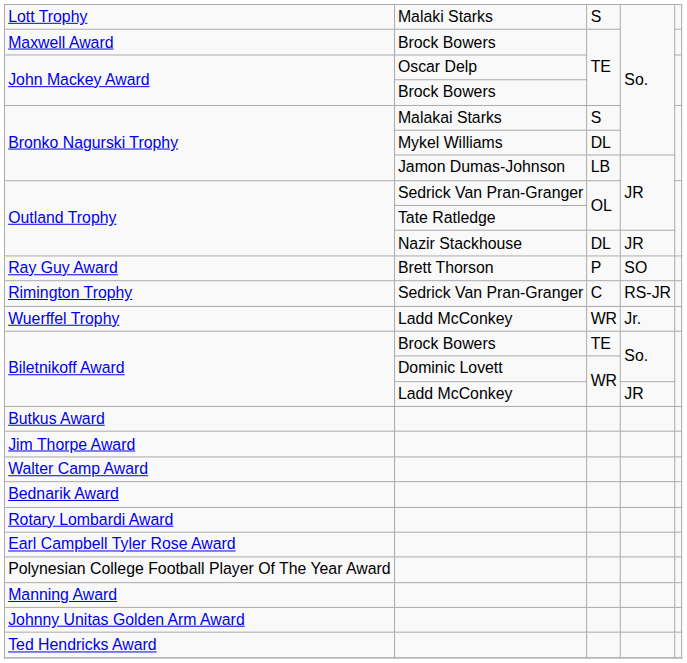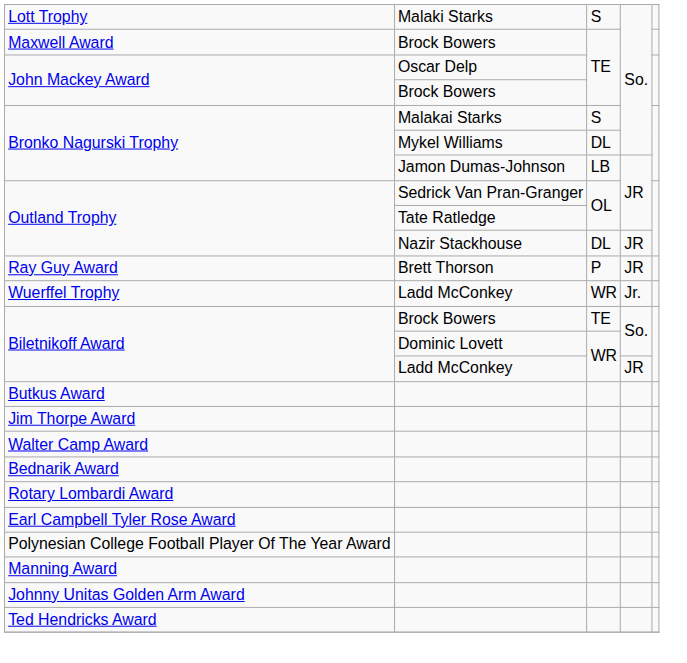 <table class="wikitable">
 <tr>
 <td><a href='#'>Lott Trophy</a></td>
 <td>Malaki Starks</td>
 <td>S</td>
 <td rowspan=6>So.</td>
 <td></td>
 </tr>
 <tr>
 <td><a href='#'>Maxwell Award</a></td>
 <td>Brock Bowers</td>
 <td rowspan=3>TE</td>
 <td></td>
 </tr>
 <tr>
 <td rowspan=2><a href='#'>John Mackey Award</a></td>
 <td>Oscar Delp</td>
 <td rowspan=2></td>
 </tr>
 <tr>
 <td>Brock Bowers</td>
 </tr>
 <tr>
 <td rowspan=3><a href='#'>Bronko Nagurski Trophy</a></td>
 <td>Malakai Starks</td>
 <td>S</td>
 <td rowspan=3></td>
 </tr>
 <tr>
 <td>Mykel Williams</td>
 <td>DL</td>
 </tr>
 <tr>
 <td>Jamon Dumas-Johnson</td>
 <td>LB</td>
 <td rowspan=3>JR</td>
 </tr>
 <tr>
 <td rowspan=3><a href='#'>Outland Trophy</a></td>
 <td>Sedrick Van Pran-Granger</td>
 <td rowspan=2>OL</td>
 <td rowspan=3></td>
 </tr>
 <tr>
 <td>Tate Ratledge</td>
 </tr>
 <tr>
 <td>Nazir Stackhouse</td>
 <td>DL</td>
 <td>JR</td>
 </tr>
 <tr>
 <td><a href='#'>Ray Guy Award</a></td>
 <td>Brett Thorson</td>
 <td>P</td>
-<td>SO</td>
-<td></td>
-</tr>
-<tr>
-<td><a href='#'>Rimington Trophy</a></td>
-<td>Sedrick Van Pran-Granger</td>
-<td>C</td>
-<td>RS-JR</td>
+<td>JR</td>
 <td></td>
 </tr>
 <tr>
 <td><a href='#'>Wuerffel Trophy</a></td>
 <td>Ladd McConkey</td>
 <td>WR</td>
 <td>Jr.</td>
 <td></td>
 </tr>
 <tr>
 <td rowspan=3><a href='#'>Biletnikoff Award</a></td>
 <td>Brock Bowers</td>
 <td>TE</td>
 <td rowspan=2>So.</td>
 <td rowspan=3></td>
 </tr>
 <tr>
 <td>Dominic Lovett</td>
 <td rowspan=2>WR</td>
 </tr>
 <tr>
 <td>Ladd McConkey</td>
 <td>JR</td>
 </tr>
 <tr>
 <td><a href='#'>Butkus Award</a></td>
 <td></td>
 <td></td>
 <td></td>
 <td></td>
 </tr>
 <tr>
 <td><a href='#'>Jim Thorpe Award</a></td>
 <td></td>
 <td></td>
 <td></td>
 <td></td>
 </tr>
 <tr>
 <td><a href='#'>Walter Camp Award</a></td>
 <td></td>
 <td></td>
 <td></td>
 <td></td>
 </tr>
 <tr>
 <td><a href='#'>Bednarik Award</a></td>
 <td></td>
 <td></td>
 <td></td>
 <td></td>
 </tr>
 <tr>
 <td><a href='#'>Rotary Lombardi Award</a></td>
 <td></td>
 <td></td>
 <td></td>
 <td></td>
 </tr>
 <tr>
 <td><a href='#'>Earl Campbell Tyler Rose Award</a></td>
 <td></td>
 <td></td>
 <td></td>
 <td></td>
 </tr>
 <tr>
 <td>Polynesian College Football Player Of The Year Award</td>
 <td></td>
 <td></td>
 <td></td>
 <td></td>
 </tr>
 <tr>
 <td><a href='#'>Manning Award</a></td>
 <td></td>
 <td></td>
 <td></td>
 <td></td>
 </tr>
 <tr>
 <td><a href='#'>Johnny Unitas Golden Arm Award</a></td>
 <td></td>
 <td></td>
 <td></td>
 <td></td>
 </tr>
 <tr>
 <td><a href='#'>Ted Hendricks Award</a></td>
 <td></td>
 <td></td>
 <td></td>
 <td></td>
 </tr>
 <tr>
 </tr>
 </table>
